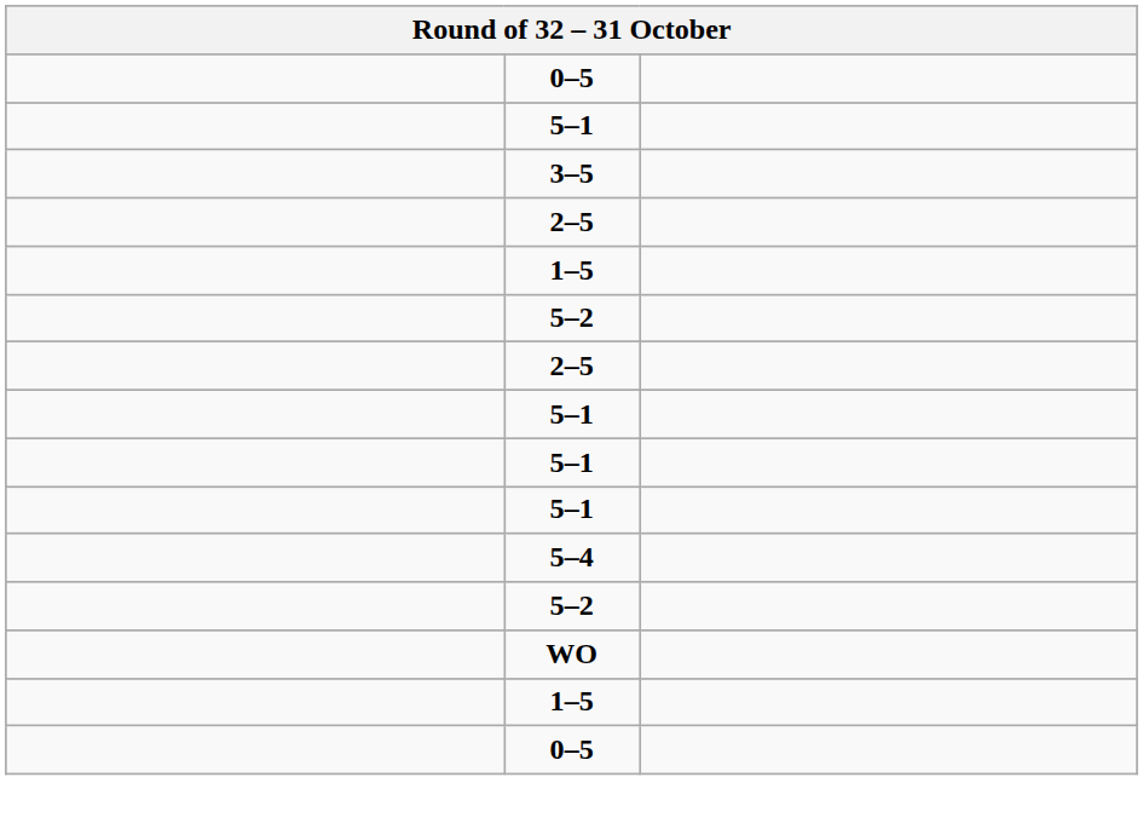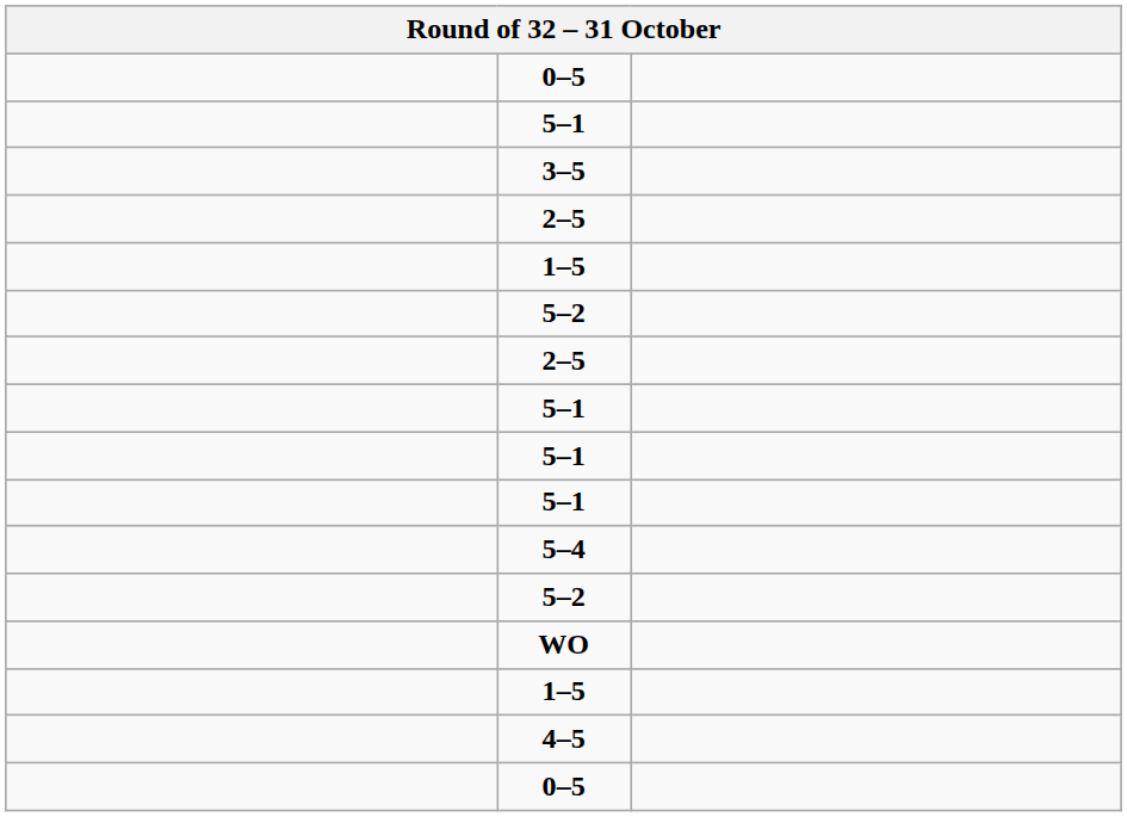 <table class="wikitable" style="text-align: center; font-size:90% ">
 <tr>
 <th colspan=3>Round of 32 – 31 October</th>
 </tr>
 <tr>
 <td align=left width="240"></td>
 <td align=center width="60"><strong>0–5</strong></td>
 <td align=left width="240"><strong></strong></td>
 </tr>
 <tr>
 <td align=left><strong></strong></td>
 <td align=center><strong>5–1</strong></td>
 <td align=left></td>
 </tr>
 <tr>
 <td align=left></td>
 <td align=center><strong>3–5</strong></td>
 <td align=left><strong></strong></td>
 </tr>
 <tr>
 <td align=left></td>
 <td align=center><strong>2–5</strong></td>
 <td align=left><strong></strong></td>
 </tr>
 <tr>
 <td align=left></td>
 <td align=center><strong>1–5</strong></td>
 <td align=left><strong></strong></td>
 </tr>
 <tr>
 <td align=left><strong></strong></td>
 <td align=center><strong>5–2</strong></td>
 <td align=left></td>
 </tr>
 <tr>
 <td align=left></td>
 <td align=center><strong>2–5</strong></td>
 <td align=left><strong></strong></td>
 </tr>
 <tr>
 <td align=left><strong></strong></td>
 <td align=center><strong>5–1</strong></td>
 <td align=left></td>
 </tr>
 <tr>
 <td align=left><strong></strong></td>
 <td align=center><strong>5–1</strong></td>
 <td align=left></td>
 </tr>
 <tr>
 <td align=left><strong></strong></td>
 <td align=center><strong>5–1</strong></td>
 <td align=left></td>
 </tr>
 <tr>
 <td align=left><strong></strong></td>
 <td align=center><strong>5–4</strong></td>
 <td align=left></td>
 </tr>
 <tr>
 <td align=left><strong></strong></td>
 <td align=center><strong>5–2</strong></td>
 <td align=left></td>
 </tr>
 <tr>
 <td align=left></td>
 <td align=center><strong>WO</strong></td>
 <td align=left><strong></strong></td>
 </tr>
 <tr>
 <td align=left></td>
 <td align=center><strong>1–5</strong></td>
 <td align=left><strong></strong></td>
 </tr>
 <tr>
 <td align=left></td>
+<td align=center><strong>4–5</strong></td>
+<td align=left><strong></strong></td>
+</tr>
+<tr>
+<td align=left></td>
 <td align=center><strong>0–5</strong></td>
 <td align=left><strong></strong></td>
 </tr>
 </table>
